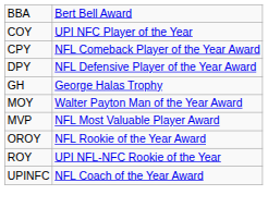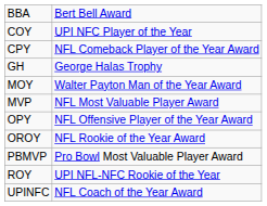 <table class="wikitable">
 <tr>
 <td>BBA</td>
 <td><a href='#'>Bert Bell Award</a></td>
 </tr>
 <tr>
 <td>COY</td>
 <td><a href='#'>UPI NFC Player of the Year</a></td>
 </tr>
 <tr>
 <td>CPY</td>
 <td><a href='#'>NFL Comeback Player of the Year Award</a></td>
 </tr>
 <tr>
-<td>DPY</td>
-<td><a href='#'>NFL Defensive Player of the Year Award</a></td>
-</tr>
-<tr>
 <td>GH</td>
 <td><a href='#'>George Halas Trophy</a></td>
 </tr>
 <tr>
 <td>MOY</td>
 <td><a href='#'>Walter Payton Man of the Year Award</a></td>
 </tr>
 <tr>
 <td>MVP</td>
 <td><a href='#'>NFL Most Valuable Player Award</a></td>
 </tr>
 <tr>
+<td>OPY</td>
+<td><a href='#'>NFL Offensive Player of the Year Award</a></td>
+</tr>
+<tr>
 <td>OROY</td>
 <td><a href='#'>NFL Rookie of the Year Award</a></td>
+</tr>
+<tr>
+<td>PBMVP</td>
+<td><a href='#'>Pro Bowl</a> Most Valuable Player Award</td>
 </tr>
 <tr>
 <td>ROY</td>
 <td><a href='#'>UPI NFL-NFC Rookie of the Year</a></td>
 </tr>
 <tr>
 <td>UPINFC</td>
 <td><a href='#'>NFL Coach of the Year Award</a></td>
 </tr>
 </table>
